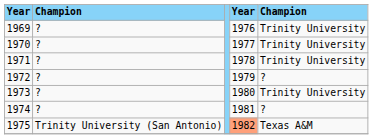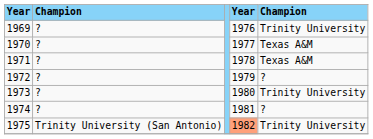 <table class="wikitable" style="font-size:85%;">
 <tr ! style="background-color: #87D3F8;">
 <td><strong>Year</strong></td>
 <td><strong>Champion</strong></td>
 <td rowspan=8></td>
 <td><strong>Year</strong></td>
 <td><strong>Champion</strong></td>
 </tr>
 <tr --->
 <td>1969</td>
 <td>?</td>
 <td>1976</td>
 <td>Trinity University</td>
 </tr>
 <tr --->
 <td>1970</td>
 <td>?</td>
 <td>1977</td>
-<td>Trinity University</td>
+<td>Texas A&M</td>
 </tr>
 <tr --->
 <td>1971</td>
 <td>?</td>
 <td>1978</td>
-<td>Trinity University</td>
+<td>Texas A&M</td>
 </tr>
 <tr --->
 <td>1972</td>
 <td>?</td>
 <td>1979</td>
 <td>?</td>
 </tr>
 <tr --->
 <td>1973</td>
 <td>?</td>
 <td>1980</td>
 <td>Trinity University</td>
 </tr>
 <tr --->
 <td>1974</td>
 <td>?</td>
 <td>1981</td>
 <td>?</td>
 </tr>
 <tr --->
 <td>1975</td>
 <td>Trinity University (San Antonio)</td>
 <td style="background: lightsalmon;">1982</td>
-<td>Texas A&M</td>
+<td>Trinity University</td>
 </tr>
 <tr --->
 </tr>
 </table>
